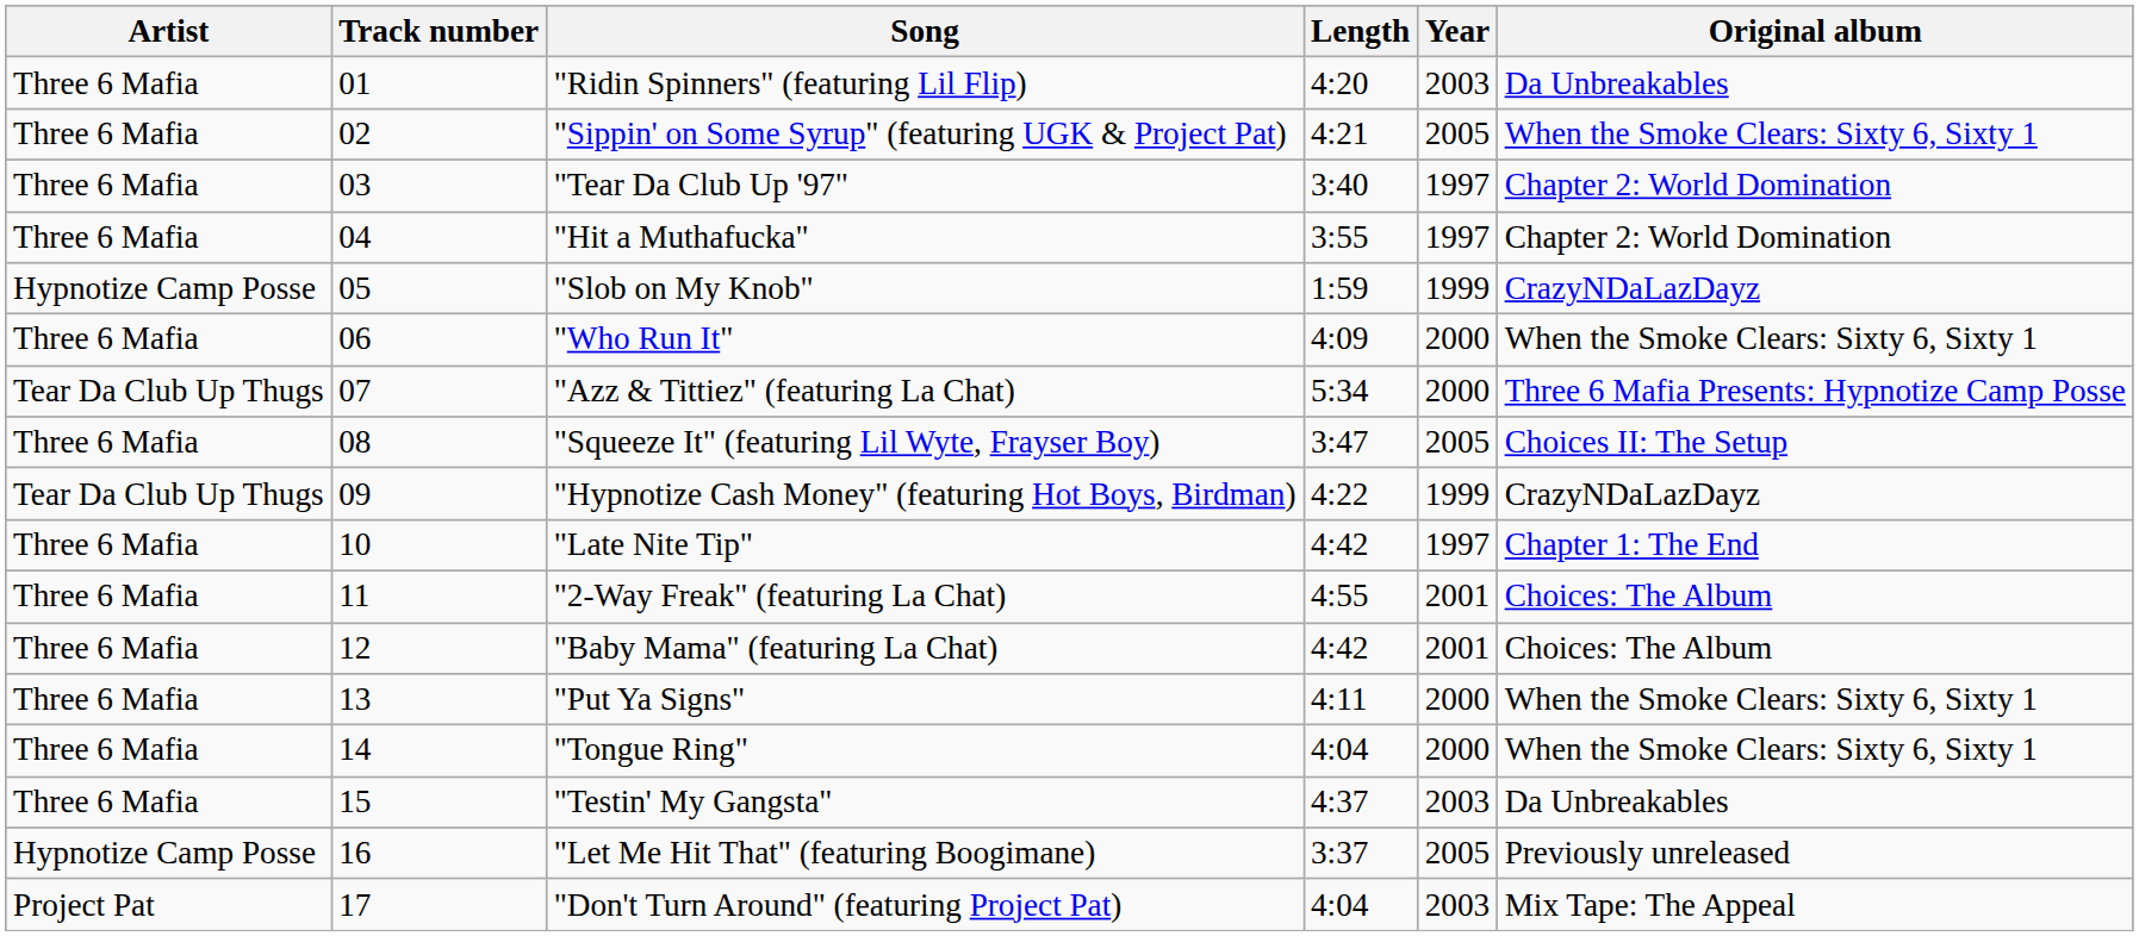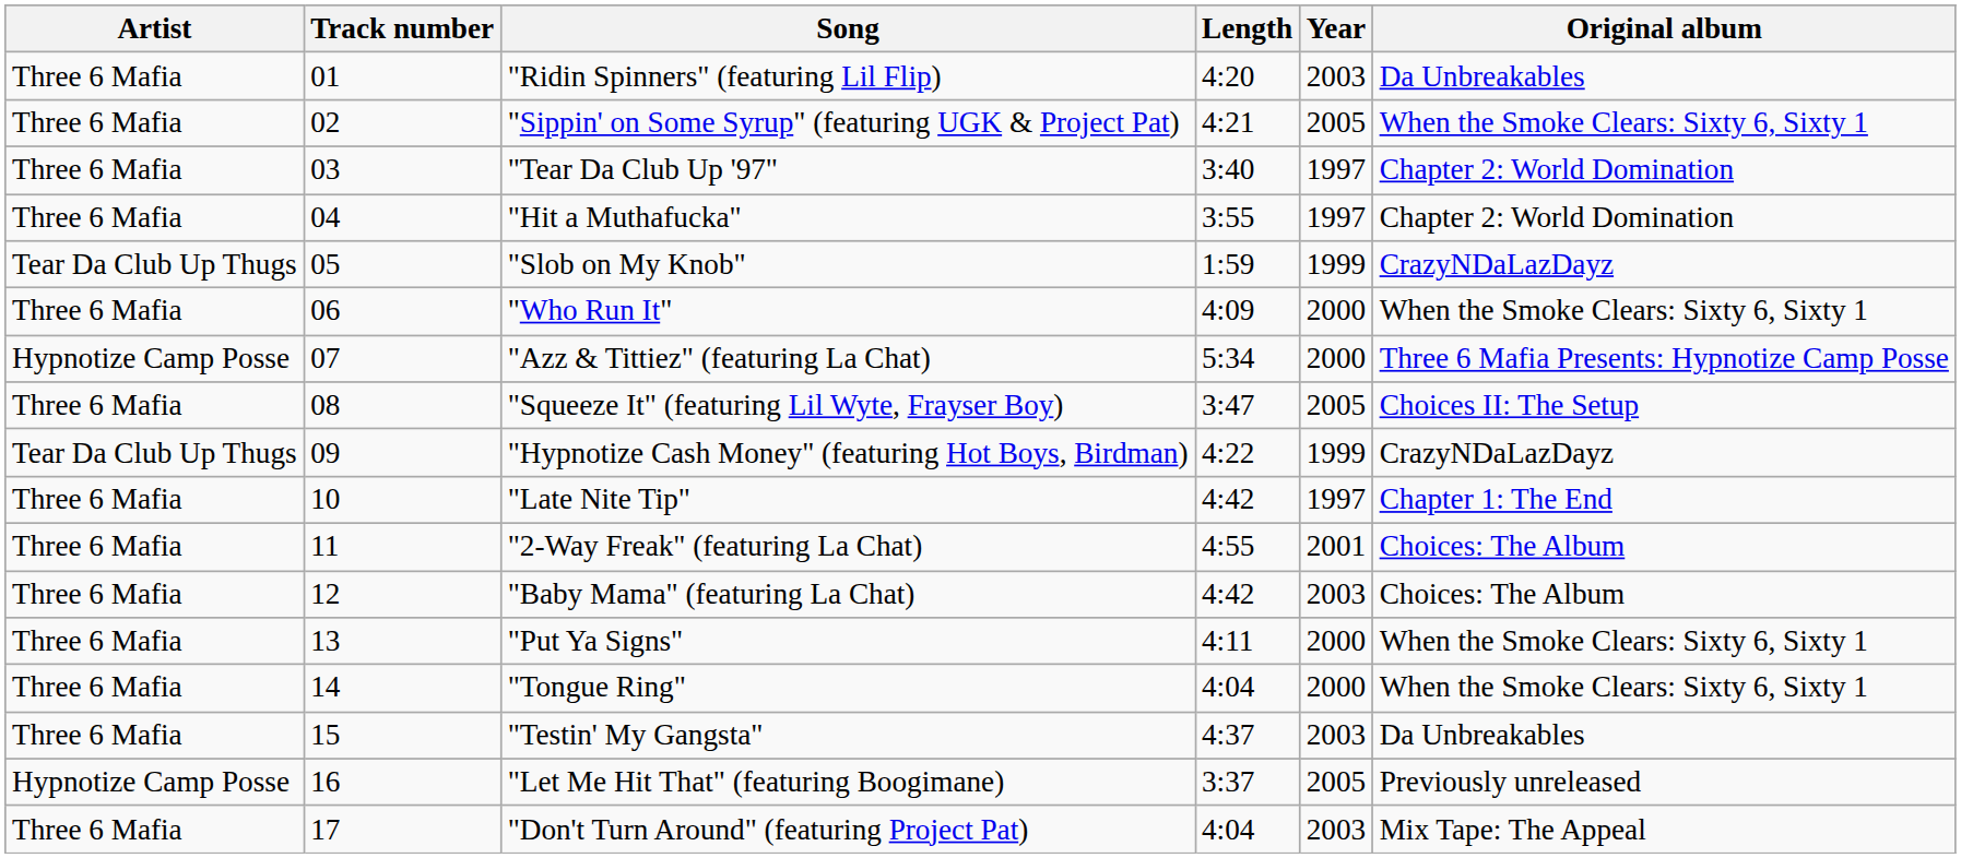 <table class="wikitable sortable">
 <tr>
 <th>Artist</th>
 <th>Track number</th>
 <th>Song</th>
 <th>Length</th>
 <th>Year</th>
 <th>Original album</th>
 </tr>
 <tr>
 <td>Three 6 Mafia</td>
 <td>01</td>
 <td>"Ridin Spinners" (featuring <a href='#'>Lil Flip</a>)</td>
 <td>4:20</td>
 <td>2003</td>
 <td><a href='#'>Da Unbreakables</a></td>
 </tr>
 <tr>
 <td>Three 6 Mafia</td>
 <td>02</td>
 <td>"<a href='#'>Sippin' on Some Syrup</a>" (featuring <a href='#'>UGK</a> & <a href='#'>Project Pat</a>)</td>
 <td>4:21</td>
 <td>2005</td>
 <td><a href='#'>When the Smoke Clears: Sixty 6, Sixty 1</a></td>
 </tr>
 <tr>
 <td>Three 6 Mafia</td>
 <td>03</td>
 <td>"Tear Da Club Up '97"</td>
 <td>3:40</td>
 <td>1997</td>
 <td><a href='#'>Chapter 2: World Domination</a></td>
 </tr>
 <tr>
 <td>Three 6 Mafia</td>
 <td>04</td>
 <td>"Hit a Muthafucka"</td>
 <td>3:55</td>
 <td>1997</td>
 <td>Chapter 2: World Domination</td>
 </tr>
 <tr>
-<td>Hypnotize Camp Posse</td>
+<td>Tear Da Club Up Thugs</td>
 <td>05</td>
 <td>"Slob on My Knob"</td>
 <td>1:59</td>
 <td>1999</td>
 <td><a href='#'>CrazyNDaLazDayz</a></td>
 </tr>
 <tr>
 <td>Three 6 Mafia</td>
 <td>06</td>
 <td>"<a href='#'>Who Run It</a>"</td>
 <td>4:09</td>
 <td>2000</td>
 <td>When the Smoke Clears: Sixty 6, Sixty 1</td>
 </tr>
 <tr>
-<td>Tear Da Club Up Thugs</td>
+<td>Hypnotize Camp Posse</td>
 <td>07</td>
 <td>"Azz & Tittiez" (featuring La Chat)</td>
 <td>5:34</td>
 <td>2000</td>
 <td><a href='#'>Three 6 Mafia Presents: Hypnotize Camp Posse</a></td>
 </tr>
 <tr>
 <td>Three 6 Mafia</td>
 <td>08</td>
 <td>"Squeeze It" (featuring <a href='#'>Lil Wyte</a>, <a href='#'>Frayser Boy</a>)</td>
 <td>3:47</td>
 <td>2005</td>
 <td><a href='#'>Choices II: The Setup</a></td>
 </tr>
 <tr>
 <td>Tear Da Club Up Thugs</td>
 <td>09</td>
 <td>"Hypnotize Cash Money" (featuring <a href='#'>Hot Boys</a>, <a href='#'>Birdman</a>)</td>
 <td>4:22</td>
 <td>1999</td>
 <td>CrazyNDaLazDayz</td>
 </tr>
 <tr>
 <td>Three 6 Mafia</td>
 <td>10</td>
 <td>"Late Nite Tip"</td>
 <td>4:42</td>
 <td>1997</td>
 <td><a href='#'>Chapter 1: The End</a></td>
 </tr>
 <tr>
 <td>Three 6 Mafia</td>
 <td>11</td>
 <td>"2-Way Freak" (featuring La Chat)</td>
 <td>4:55</td>
 <td>2001</td>
 <td><a href='#'>Choices: The Album</a></td>
 </tr>
 <tr>
 <td>Three 6 Mafia</td>
 <td>12</td>
 <td>"Baby Mama" (featuring La Chat)</td>
 <td>4:42</td>
-<td>2001</td>
+<td>2003</td>
 <td>Choices: The Album</td>
 </tr>
 <tr>
 <td>Three 6 Mafia</td>
 <td>13</td>
 <td>"Put Ya Signs"</td>
 <td>4:11</td>
 <td>2000</td>
 <td>When the Smoke Clears: Sixty 6, Sixty 1</td>
 </tr>
 <tr>
 <td>Three 6 Mafia</td>
 <td>14</td>
 <td>"Tongue Ring"</td>
 <td>4:04</td>
 <td>2000</td>
 <td>When the Smoke Clears: Sixty 6, Sixty 1</td>
 </tr>
 <tr>
 <td>Three 6 Mafia</td>
 <td>15</td>
 <td>"Testin' My Gangsta"</td>
 <td>4:37</td>
 <td>2003</td>
 <td>Da Unbreakables</td>
 </tr>
 <tr>
 <td>Hypnotize Camp Posse</td>
 <td>16</td>
 <td>"Let Me Hit That" (featuring Boogimane)</td>
 <td>3:37</td>
 <td>2005</td>
 <td>Previously unreleased</td>
 </tr>
 <tr>
-<td>Project Pat</td>
+<td>Three 6 Mafia</td>
 <td>17</td>
 <td>"Don't Turn Around" (featuring <a href='#'>Project Pat</a>)</td>
 <td>4:04</td>
 <td>2003</td>
 <td>Mix Tape: The Appeal</td>
 </tr>
 </table>
